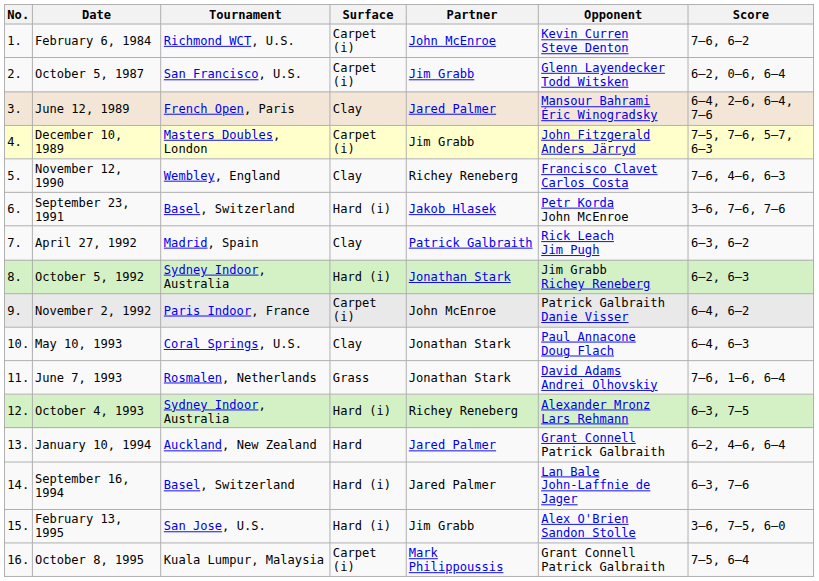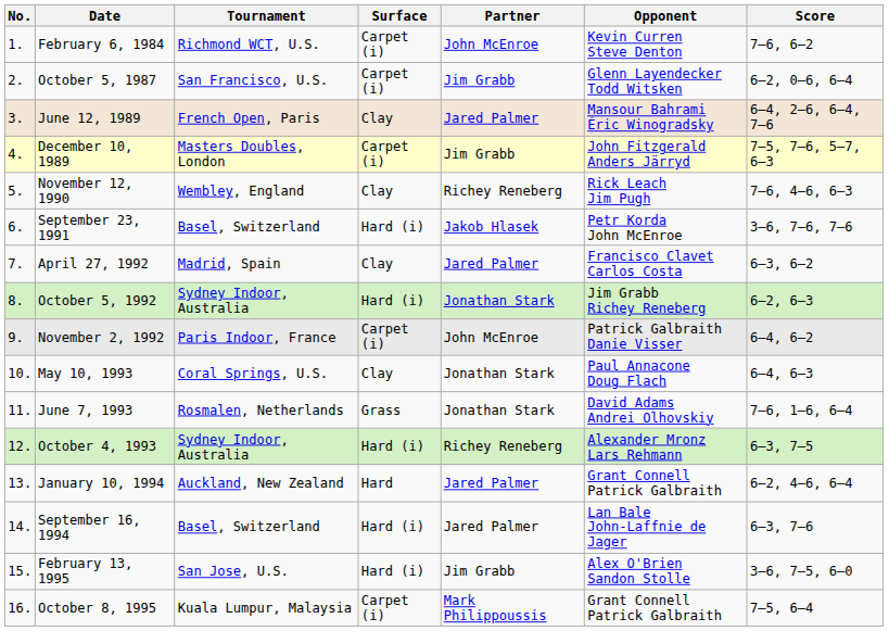 <table class="sortable wikitable">
 <tr style="background:#eee;">
 <th>No.</th>
 <th>Date</th>
 <th>Tournament</th>
 <th>Surface</th>
 <th>Partner</th>
 <th>Opponent</th>
 <th>Score</th>
 </tr>
 <tr>
 <td>1.</td>
 <td>February 6, 1984</td>
 <td><a href='#'>Richmond WCT</a>, U.S.</td>
 <td>Carpet (i)</td>
 <td> <a href='#'>John McEnroe</a></td>
 <td> <a href='#'>Kevin Curren</a> <br>  <a href='#'>Steve Denton</a></td>
 <td>7–6, 6–2</td>
 </tr>
 <tr>
 <td>2.</td>
 <td>October 5, 1987</td>
 <td><a href='#'>San Francisco</a>, U.S.</td>
 <td>Carpet (i)</td>
 <td> <a href='#'>Jim Grabb</a></td>
 <td> <a href='#'>Glenn Layendecker</a> <br>  <a href='#'>Todd Witsken</a></td>
 <td>6–2, 0–6, 6–4</td>
 </tr>
 <tr style="background:#f3e6d7;">
 <td>3.</td>
 <td>June 12, 1989</td>
 <td><a href='#'>French Open</a>, Paris</td>
 <td>Clay</td>
 <td> <a href='#'>Jared Palmer</a></td>
 <td> <a href='#'>Mansour Bahrami</a> <br>  <a href='#'>Éric Winogradsky</a></td>
 <td>6–4, 2–6, 6–4, 7–6</td>
 </tr>
 <tr style="background:#ffc;">
 <td>4.</td>
 <td>December 10, 1989</td>
 <td><a href='#'>Masters Doubles</a>, London</td>
 <td>Carpet (i)</td>
 <td> Jim Grabb</td>
 <td> <a href='#'>John Fitzgerald</a> <br>  <a href='#'>Anders Järryd</a></td>
 <td>7–5, 7–6, 5–7, 6–3</td>
 </tr>
 <tr>
 <td>5.</td>
 <td>November 12, 1990</td>
 <td><a href='#'>Wembley</a>, England</td>
 <td>Clay</td>
 <td> Richey Reneberg</td>
-<td> <a href='#'>Francisco Clavet</a> <br>  <a href='#'>Carlos Costa</a></td>
+<td> <a href='#'>Rick Leach</a> <br>  <a href='#'>Jim Pugh</a></td>
 <td>7–6, 4–6, 6–3</td>
 </tr>
 <tr>
 <td>6.</td>
 <td>September 23, 1991</td>
 <td><a href='#'>Basel</a>, Switzerland</td>
 <td>Hard (i)</td>
 <td> <a href='#'>Jakob Hlasek</a></td>
 <td> <a href='#'>Petr Korda</a> <br>  John McEnroe</td>
 <td>3–6, 7–6, 7–6</td>
 </tr>
 <tr>
 <td>7.</td>
 <td>April 27, 1992</td>
 <td><a href='#'>Madrid</a>, Spain</td>
 <td>Clay</td>
-<td> <a href='#'>Patrick Galbraith</a></td>
-<td> <a href='#'>Rick Leach</a> <br>  <a href='#'>Jim Pugh</a></td>
+<td> <a href='#'>Jared Palmer</a></td>
+<td> <a href='#'>Francisco Clavet</a> <br>  <a href='#'>Carlos Costa</a></td>
 <td>6–3, 6–2</td>
 </tr>
 <tr style="background:#d4f1c5;">
 <td>8.</td>
 <td>October 5, 1992</td>
 <td><a href='#'>Sydney Indoor</a>, Australia</td>
 <td>Hard (i)</td>
 <td> <a href='#'>Jonathan Stark</a></td>
 <td> Jim Grabb <br>  <a href='#'>Richey Reneberg</a></td>
 <td>6–2, 6–3</td>
 </tr>
 <tr style="background:#e9e9e9;">
 <td>9.</td>
 <td>November 2, 1992</td>
 <td><a href='#'>Paris Indoor</a>, France</td>
 <td>Carpet (i)</td>
 <td> John McEnroe</td>
 <td> Patrick Galbraith <br>  <a href='#'>Danie Visser</a></td>
 <td>6–4, 6–2</td>
 </tr>
 <tr>
 <td>10.</td>
 <td>May 10, 1993</td>
 <td><a href='#'>Coral Springs</a>, U.S.</td>
 <td>Clay</td>
 <td> Jonathan Stark</td>
 <td> <a href='#'>Paul Annacone</a> <br>  <a href='#'>Doug Flach</a></td>
 <td>6–4, 6–3</td>
 </tr>
 <tr>
 <td>11.</td>
 <td>June 7, 1993</td>
 <td><a href='#'>Rosmalen</a>, Netherlands</td>
 <td>Grass</td>
 <td> Jonathan Stark</td>
 <td> <a href='#'>David Adams</a> <br>  <a href='#'>Andrei Olhovskiy</a></td>
 <td>7–6, 1–6, 6–4</td>
 </tr>
 <tr style="background:#d4f1c5;">
 <td>12.</td>
 <td>October 4, 1993</td>
 <td><a href='#'>Sydney Indoor</a>, Australia</td>
 <td>Hard (i)</td>
 <td> Richey Reneberg</td>
 <td> <a href='#'>Alexander Mronz</a> <br>  <a href='#'>Lars Rehmann</a></td>
 <td>6–3, 7–5</td>
 </tr>
 <tr>
 <td>13.</td>
 <td>January 10, 1994</td>
 <td><a href='#'>Auckland</a>, New Zealand</td>
 <td>Hard</td>
 <td> <a href='#'>Jared Palmer</a></td>
 <td> <a href='#'>Grant Connell</a> <br>  Patrick Galbraith</td>
 <td>6–2, 4–6, 6–4</td>
 </tr>
 <tr>
 <td>14.</td>
 <td>September 16, 1994</td>
 <td><a href='#'>Basel</a>, Switzerland</td>
 <td>Hard (i)</td>
 <td> Jared Palmer</td>
 <td> <a href='#'>Lan Bale</a> <br>  <a href='#'>John-Laffnie de Jager</a></td>
 <td>6–3, 7–6</td>
 </tr>
 <tr>
 <td>15.</td>
 <td>February 13, 1995</td>
 <td><a href='#'>San Jose</a>, U.S.</td>
 <td>Hard (i)</td>
 <td> Jim Grabb</td>
 <td> <a href='#'>Alex O'Brien</a> <br>  <a href='#'>Sandon Stolle</a></td>
 <td>3–6, 7–5, 6–0</td>
 </tr>
 <tr>
 <td>16.</td>
 <td>October 8, 1995 </td>
 <td>Kuala Lumpur, Malaysia</td>
 <td>Carpet (i)</td>
 <td> <a href='#'>Mark Philippoussis</a></td>
 <td> Grant Connell <br>  Patrick Galbraith</td>
 <td>7–5, 6–4</td>
 </tr>
 </table>
